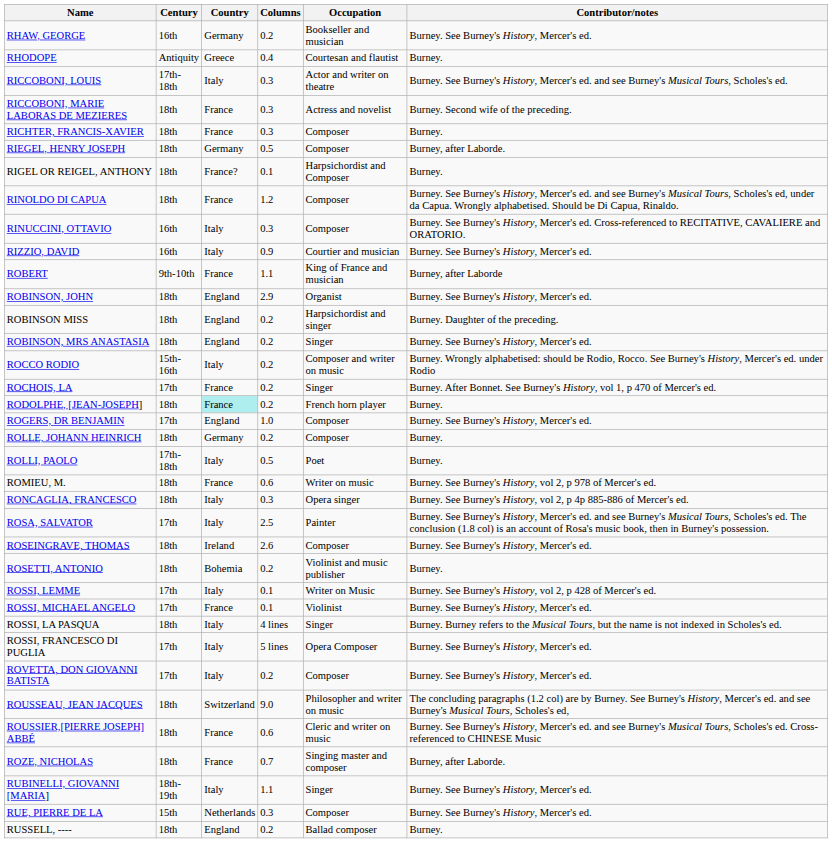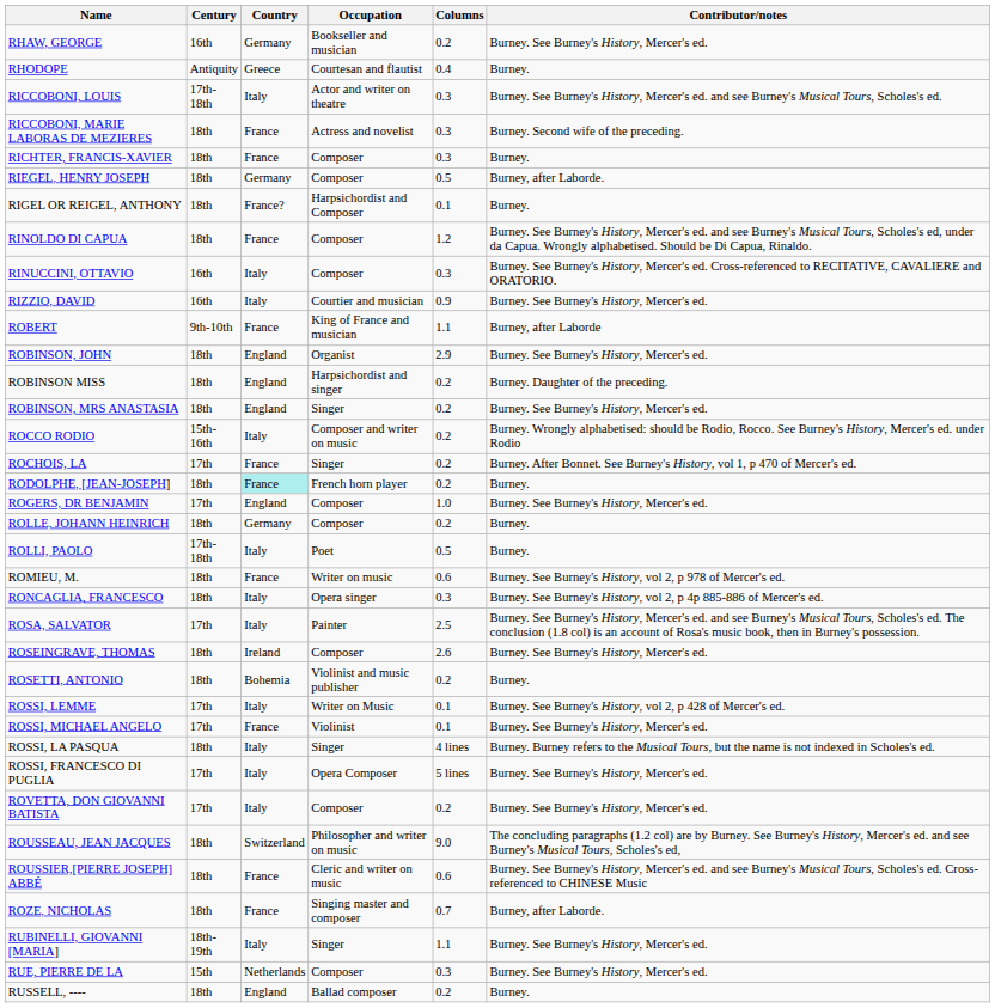 <table class="wikitable">
 <tr>
 <th>Name</th>
 <th>Century</th>
 <th>Country</th>
+<th>Occupation</th>
 <th>Columns</th>
-<th>Occupation</th>
 <th>Contributor/notes</th>
 </tr>
 <tr>
 <td><a href='#'>RHAW, GEORGE</a></td>
 <td>16th</td>
 <td>Germany</td>
+<td>Bookseller and musician</td>
 <td>0.2</td>
-<td>Bookseller and musician</td>
 <td>Burney. See Burney's <em>History</em>, Mercer's ed.</td>
 </tr>
 <tr>
 <td><a href='#'>RHODOPE</a></td>
 <td>Antiquity</td>
 <td>Greece</td>
+<td>Courtesan and flautist</td>
 <td>0.4</td>
-<td>Courtesan and flautist</td>
 <td>Burney.</td>
 </tr>
 <tr>
 <td><a href='#'>RICCOBONI, LOUIS</a></td>
 <td>17th-18th</td>
 <td>Italy</td>
+<td>Actor and writer on theatre</td>
 <td>0.3</td>
-<td>Actor and writer on theatre</td>
 <td>Burney. See Burney's <em>History</em>, Mercer's ed. and see Burney's <em>Musical Tours</em>, Scholes's ed.</td>
 </tr>
 <tr>
 <td><a href='#'>RICCOBONI, MARIE LABORAS DE MEZIERES</a></td>
 <td>18th</td>
 <td>France</td>
+<td>Actress and novelist</td>
 <td>0.3</td>
-<td>Actress and novelist</td>
 <td>Burney. Second wife of the preceding.</td>
 </tr>
 <tr>
 <td><a href='#'>RICHTER, FRANCIS-XAVIER</a></td>
 <td>18th</td>
 <td>France</td>
+<td>Composer</td>
 <td>0.3</td>
-<td>Composer</td>
 <td>Burney.</td>
 </tr>
 <tr>
 <td><a href='#'>RIEGEL, HENRY JOSEPH</a></td>
 <td>18th</td>
 <td>Germany</td>
+<td>Composer</td>
 <td>0.5</td>
-<td>Composer</td>
 <td>Burney, after Laborde.</td>
 </tr>
 <tr>
 <td>RIGEL OR REIGEL, ANTHONY</td>
 <td>18th</td>
 <td>France?</td>
+<td>Harpsichordist and Composer</td>
 <td>0.1</td>
-<td>Harpsichordist and Composer</td>
 <td>Burney.</td>
 </tr>
 <tr>
 <td><a href='#'>RINOLDO DI CAPUA</a></td>
 <td>18th</td>
 <td>France</td>
+<td>Composer</td>
 <td>1.2</td>
-<td>Composer</td>
 <td>Burney. See Burney's <em>History</em>, Mercer's ed. and see Burney's <em>Musical Tours</em>, Scholes's ed, under da Capua. Wrongly alphabetised. Should be Di Capua, Rinaldo.</td>
 </tr>
 <tr>
 <td><a href='#'>RINUCCINI, OTTAVIO</a></td>
 <td>16th</td>
 <td>Italy</td>
+<td>Composer</td>
 <td>0.3</td>
-<td>Composer</td>
 <td>Burney. See Burney's <em>History</em>, Mercer's ed. Cross-referenced to RECITATIVE, CAVALIERE and ORATORIO.</td>
 </tr>
 <tr>
 <td><a href='#'>RIZZIO, DAVID</a></td>
 <td>16th</td>
 <td>Italy</td>
+<td>Courtier and musician</td>
 <td>0.9</td>
-<td>Courtier and musician</td>
 <td>Burney. See Burney's <em>History</em>, Mercer's ed.</td>
 </tr>
 <tr>
 <td><a href='#'>ROBERT</a></td>
 <td>9th-10th</td>
 <td>France</td>
+<td>King of France and musician</td>
 <td>1.1</td>
-<td>King of France and musician</td>
 <td>Burney, after Laborde</td>
 </tr>
 <tr>
 <td><a href='#'>ROBINSON, JOHN</a></td>
 <td>18th</td>
 <td>England</td>
+<td>Organist</td>
 <td>2.9</td>
-<td>Organist</td>
 <td>Burney. See Burney's <em>History</em>, Mercer's ed.</td>
 </tr>
 <tr>
 <td>ROBINSON MISS</td>
 <td>18th</td>
 <td>England</td>
+<td>Harpsichordist and singer</td>
 <td>0.2</td>
-<td>Harpsichordist and singer</td>
 <td>Burney. Daughter of the preceding.</td>
 </tr>
 <tr>
 <td><a href='#'>ROBINSON, MRS ANASTASIA</a></td>
 <td>18th</td>
 <td>England</td>
+<td>Singer</td>
 <td>0.2</td>
-<td>Singer</td>
 <td>Burney. See Burney's <em>History</em>, Mercer's ed.</td>
 </tr>
 <tr>
 <td><a href='#'>ROCCO RODIO</a></td>
 <td>15th-16th</td>
 <td>Italy</td>
+<td>Composer and writer on music</td>
 <td>0.2</td>
-<td>Composer and writer on music</td>
 <td>Burney. Wrongly alphabetised: should be Rodio, Rocco. See Burney's <em>History</em>, Mercer's ed. under Rodio</td>
 </tr>
 <tr>
 <td><a href='#'>ROCHOIS, LA</a></td>
 <td>17th</td>
 <td>France</td>
+<td>Singer</td>
 <td>0.2</td>
-<td>Singer</td>
 <td>Burney. After Bonnet. See Burney's <em>History</em>, vol 1, p 470 of Mercer's ed.</td>
 </tr>
 <tr>
 <td><a href='#'>RODOLPHE, [JEAN-JOSEPH</a>]</td>
 <td>18th</td>
 <td style="background: paleturquoise;">France</td>
+<td>French horn player</td>
 <td>0.2</td>
-<td>French horn player</td>
 <td>Burney.</td>
 </tr>
 <tr>
 <td><a href='#'>ROGERS, DR BENJAMIN</a></td>
 <td>17th</td>
 <td>England</td>
+<td>Composer</td>
 <td>1.0</td>
-<td>Composer</td>
 <td>Burney. See Burney's <em>History</em>, Mercer's ed.</td>
 </tr>
 <tr>
 <td><a href='#'>ROLLE, JOHANN HEINRICH</a></td>
 <td>18th</td>
 <td>Germany</td>
+<td>Composer</td>
 <td>0.2</td>
-<td>Composer</td>
 <td>Burney.</td>
 </tr>
 <tr>
 <td><a href='#'>ROLLI, PAOLO</a></td>
 <td>17th-18th</td>
 <td>Italy</td>
+<td>Poet</td>
 <td>0.5</td>
-<td>Poet</td>
 <td>Burney.</td>
 </tr>
 <tr>
 <td>ROMIEU, M.</td>
 <td>18th</td>
 <td>France</td>
+<td>Writer on music</td>
 <td>0.6</td>
-<td>Writer on music</td>
 <td>Burney. See Burney's <em>History</em>, vol 2, p 978 of Mercer's ed.</td>
 </tr>
 <tr>
 <td><a href='#'>RONCAGLIA, FRANCESCO</a></td>
 <td>18th</td>
 <td>Italy</td>
+<td>Opera singer</td>
 <td>0.3</td>
-<td>Opera singer</td>
 <td>Burney. See Burney's <em>History</em>, vol 2, p 4p 885-886 of Mercer's ed.</td>
 </tr>
 <tr>
 <td><a href='#'>ROSA, SALVATOR</a></td>
 <td>17th</td>
 <td>Italy</td>
+<td>Painter</td>
 <td>2.5</td>
-<td>Painter</td>
 <td>Burney. See Burney's <em>History</em>, Mercer's ed. and see Burney's <em>Musical Tours</em>, Scholes's ed.  The conclusion (1.8 col) is an account of Rosa's music book, then in Burney's possession.</td>
 </tr>
 <tr>
 <td><a href='#'>ROSEINGRAVE, THOMAS</a></td>
 <td>18th</td>
 <td>Ireland</td>
+<td>Composer</td>
 <td>2.6</td>
-<td>Composer</td>
 <td>Burney. See Burney's <em>History</em>, Mercer's ed.</td>
 </tr>
 <tr>
 <td><a href='#'>ROSETTI, ANTONIO</a></td>
 <td>18th</td>
 <td>Bohemia</td>
+<td>Violinist and music publisher</td>
 <td>0.2</td>
-<td>Violinist and music publisher</td>
 <td>Burney.</td>
 </tr>
 <tr>
 <td><a href='#'>ROSSI, LEMME</a></td>
 <td>17th</td>
 <td>Italy</td>
+<td>Writer on Music</td>
 <td>0.1</td>
-<td>Writer on Music</td>
 <td>Burney. See Burney's <em>History</em>, vol 2, p 428 of Mercer's ed.</td>
 </tr>
 <tr>
 <td><a href='#'>ROSSI, MICHAEL ANGELO</a></td>
 <td>17th</td>
 <td>France</td>
+<td>Violinist</td>
 <td>0.1</td>
-<td>Violinist</td>
 <td>Burney. See Burney's <em>History</em>, Mercer's ed.</td>
 </tr>
 <tr>
 <td>ROSSI, LA PASQUA</td>
 <td>18th</td>
 <td>Italy</td>
+<td>Singer</td>
 <td>4 lines</td>
-<td>Singer</td>
 <td>Burney. Burney refers to the <em>Musical Tours</em>, but the name is not indexed in Scholes's ed.</td>
 </tr>
 <tr>
 <td>ROSSI, FRANCESCO DI PUGLIA</td>
 <td>17th</td>
 <td>Italy</td>
+<td>Opera Composer</td>
 <td>5 lines</td>
-<td>Opera Composer</td>
 <td>Burney. See Burney's <em>History</em>, Mercer's ed.</td>
 </tr>
 <tr>
 <td><a href='#'>ROVETTA, DON GIOVANNI BATISTA</a></td>
 <td>17th</td>
 <td>Italy</td>
+<td>Composer</td>
 <td>0.2</td>
-<td>Composer</td>
 <td>Burney.  See Burney's <em>History</em>, Mercer's ed.</td>
 </tr>
 <tr>
 <td><a href='#'>ROUSSEAU, JEAN JACQUES</a></td>
 <td>18th</td>
 <td>Switzerland</td>
+<td>Philosopher and writer on music</td>
 <td>9.0</td>
-<td>Philosopher and writer on music</td>
 <td>The concluding paragraphs (1.2 col) are by Burney. See Burney's <em>History</em>, Mercer's ed. and see Burney's <em>Musical Tours</em>, Scholes's ed,</td>
 </tr>
 <tr>
 <td><a href='#'>ROUSSIER,[PIERRE JOSEPH] ABBÉ</a></td>
 <td>18th</td>
 <td>France</td>
+<td>Cleric and writer on music</td>
 <td>0.6</td>
-<td>Cleric and writer on music</td>
 <td>Burney. See Burney's <em>History</em>, Mercer's ed. and see Burney's <em>Musical Tours</em>, Scholes's ed. Cross-referenced to CHINESE Music</td>
 </tr>
 <tr>
 <td><a href='#'>ROZE, NICHOLAS</a></td>
 <td>18th</td>
 <td>France</td>
+<td>Singing master and composer</td>
 <td>0.7</td>
-<td>Singing master and composer</td>
 <td>Burney, after Laborde.</td>
 </tr>
 <tr>
 <td><a href='#'>RUBINELLI, GIOVANNI [MARIA</a>]</td>
 <td>18th-19th</td>
 <td>Italy</td>
+<td>Singer</td>
 <td>1.1</td>
-<td>Singer</td>
 <td>Burney. See Burney's <em>History</em>, Mercer's ed.</td>
 </tr>
 <tr>
 <td><a href='#'>RUE, PIERRE DE LA</a></td>
 <td>15th</td>
 <td>Netherlands</td>
+<td>Composer</td>
 <td>0.3</td>
-<td>Composer</td>
 <td>Burney. See Burney's <em>History</em>, Mercer's ed.</td>
 </tr>
 <tr>
 <td>RUSSELL, ----</td>
 <td>18th</td>
 <td>England</td>
+<td>Ballad composer</td>
 <td>0.2</td>
-<td>Ballad composer</td>
 <td>Burney.</td>
 </tr>
 </table>
